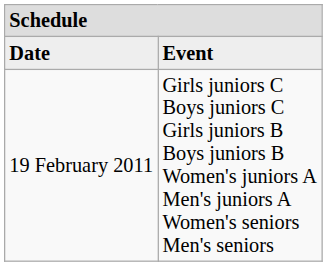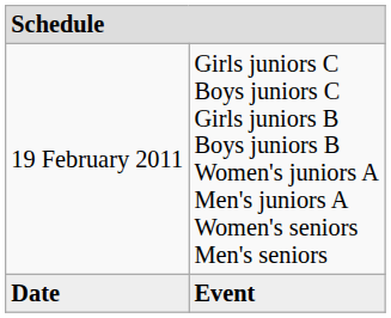 <table class="wikitable">
 <tr align=left bgcolor=#DDDDDD>
 <td colspan=2><strong>Schedule</strong></td>
+</tr>
+<tr>
+<td>19 February 2011</td>
+<td>Girls juniors C<br>Boys juniors C<br>Girls juniors B<br>Boys juniors B<br>Women's juniors A<br>Men's juniors A<br>Women's seniors<br>Men's seniors</td>
 </tr>
 <tr align=left bgcolor=#EEEEEE>
 <td><strong>Date</strong></td>
 <td><strong>Event</strong></td>
 </tr>
-<tr>
-<td>19 February 2011</td>
-<td>Girls juniors C<br>Boys juniors C<br>Girls juniors B<br>Boys juniors B<br>Women's juniors A<br>Men's juniors A<br>Women's seniors<br>Men's seniors</td>
-</tr>
 </table>
